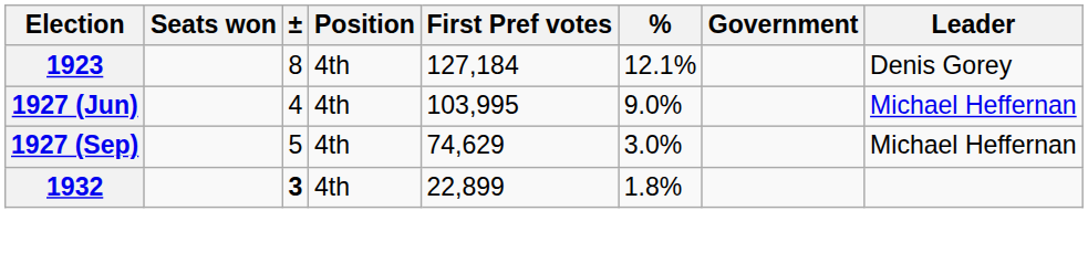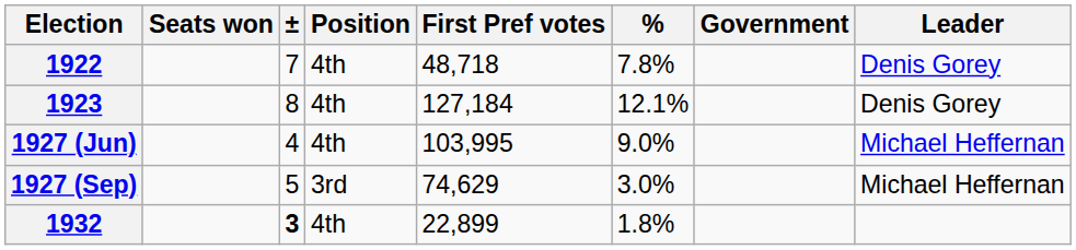 <table class="wikitable">
 <tr>
 <th>Election</th>
 <th>Seats won</th>
 <th>±</th>
 <th>Position</th>
 <th>First Pref votes</th>
 <th>%</th>
 <th>Government</th>
 <th>Leader</th>
+</tr>
+<tr>
+<th><a href='#'>1922</a></th>
+<td></td>
+<td>7</td>
+<td>4th</td>
+<td>48,718</td>
+<td>7.8%</td>
+<td></td>
+<td><a href='#'>Denis Gorey</a></td>
 </tr>
 <tr>
 <th><a href='#'>1923</a></th>
 <td></td>
 <td>8</td>
 <td>4th</td>
 <td>127,184</td>
 <td>12.1%</td>
 <td></td>
 <td>Denis Gorey</td>
 </tr>
 <tr>
 <th><a href='#'>1927 (Jun)</a></th>
 <td></td>
 <td>4</td>
 <td>4th</td>
 <td>103,995</td>
 <td>9.0%</td>
 <td></td>
 <td><a href='#'>Michael Heffernan</a></td>
 </tr>
 <tr>
 <th><a href='#'>1927 (Sep)</a></th>
 <td></td>
 <td>5</td>
-<td>4th</td>
+<td>3rd</td>
 <td>74,629</td>
 <td>3.0%</td>
 <td></td>
 <td>Michael Heffernan</td>
 </tr>
 <tr>
 <th><a href='#'>1932</a></th>
 <td></td>
 <td><strong>3</strong></td>
 <td>4th</td>
 <td>22,899</td>
 <td>1.8%</td>
 <td></td>
 <td></td>
 </tr>
 </table>
